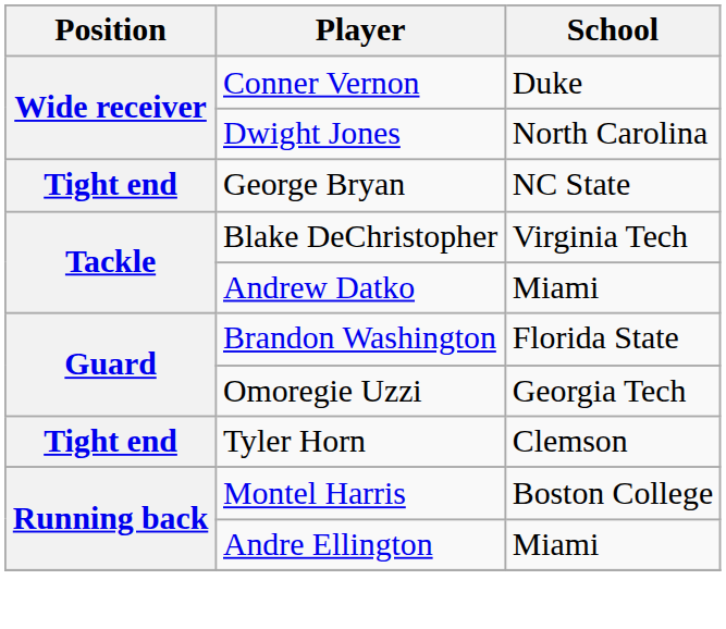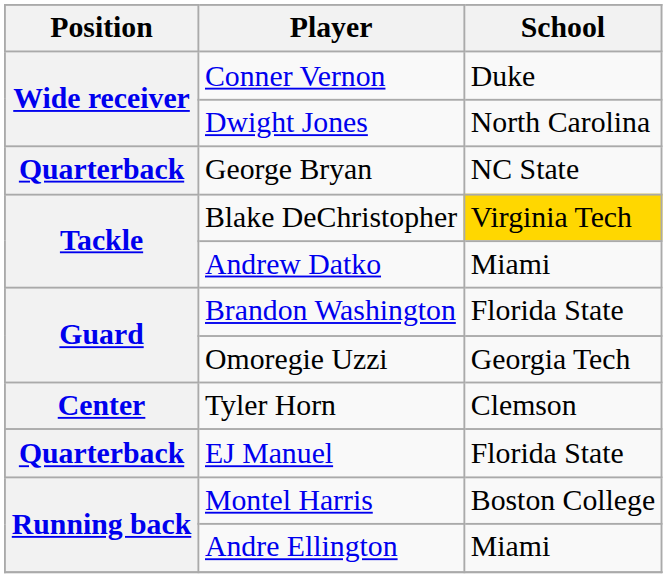 <table class="wikitable">
 <tr>
 <th>Position</th>
 <th>Player</th>
 <th>School</th>
 </tr>
 <tr>
 <th rowspan="2"><a href='#'>Wide receiver</a></th>
 <td><a href='#'>Conner Vernon</a></td>
 <td>Duke</td>
 </tr>
 <tr>
 <td><a href='#'>Dwight Jones</a></td>
 <td>North Carolina</td>
 </tr>
 <tr>
-<th rowspan="1"><a href='#'>Tight end</a></th>
+<th rowspan="1"><a href='#'>Quarterback</a></th>
 <td>George Bryan</td>
 <td>NC State</td>
 </tr>
 <tr>
 <th rowspan="2"><a href='#'>Tackle</a></th>
 <td>Blake DeChristopher</td>
-<td>Virginia Tech</td>
+<td style="background: gold;">Virginia Tech</td>
 </tr>
 <tr>
 <td><a href='#'>Andrew Datko</a></td>
 <td>Miami</td>
 </tr>
 <tr>
 <th rowspan="2"><a href='#'>Guard</a></th>
 <td><a href='#'>Brandon Washington</a></td>
 <td>Florida State</td>
 </tr>
 <tr>
 <td>Omoregie Uzzi</td>
 <td>Georgia Tech</td>
 </tr>
 <tr>
-<th rowspan="1"><a href='#'>Tight end</a></th>
+<th rowspan="1"><a href='#'>Center</a></th>
 <td>Tyler Horn</td>
 <td>Clemson</td>
+</tr>
+<tr>
+<th rowspan="1"><a href='#'>Quarterback</a></th>
+<td><a href='#'>EJ Manuel</a></td>
+<td>Florida State</td>
 </tr>
 <tr>
 <th rowspan="2"><a href='#'>Running back</a></th>
 <td><a href='#'>Montel Harris</a></td>
 <td>Boston College</td>
 </tr>
 <tr>
 <td><a href='#'>Andre Ellington</a></td>
 <td>Miami</td>
 </tr>
 <tr>
 </tr>
 </table>
